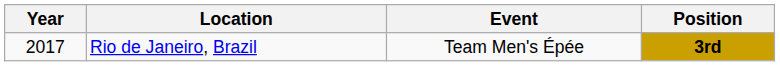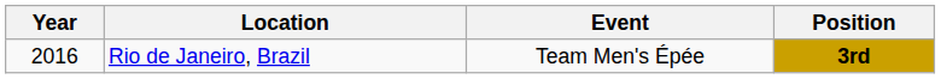 <table class="wikitable" width="50%" style="font-size:90%; text-align:center;">
 <tr>
 <th>Year</th>
 <th>Location</th>
 <th>Event</th>
 <th>Position</th>
 </tr>
 <tr>
-<td>2017</td>
+<td>2016</td>
 <td rowspan="1" align="left"> <a href='#'>Rio de Janeiro</a>, <a href='#'>Brazil</a></td>
 <td>Team Men's Épée</td>
 <td bgcolor="caramel"><strong>3rd</strong></td>
 </tr>
 </table>
